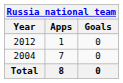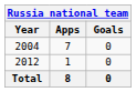 <table class="wikitable" style="text-align:center">
 <tr>
 <th colspan=3><a href='#'>Russia national team</a></th>
 </tr>
 <tr>
 <th>Year</th>
 <th>Apps</th>
 <th>Goals</th>
 </tr>
 <tr>
-<td>2012</td>
-<td>1</td>
+<td>2004</td>
+<td>7</td>
 <td>0</td>
 </tr>
 <tr>
-<td>2004</td>
-<td>7</td>
+<td>2012</td>
+<td>1</td>
 <td>0</td>
 </tr>
 <tr>
 <th>Total</th>
 <th>8</th>
 <th>0</th>
 </tr>
 </table>
